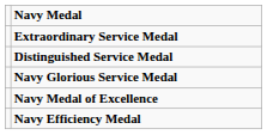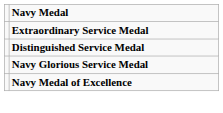 <table class="wikitable">
 <tr>
 <td></td>
 <td width="300"><strong>Navy Medal</strong></td>
 </tr>
 <tr>
 <td></td>
 <td width="300"><strong>Extraordinary Service Medal</strong></td>
 </tr>
 <tr>
 <td></td>
 <td width="300"><strong>Distinguished Service Medal</strong></td>
 </tr>
 <tr>
 <td></td>
 <td width="300"><strong>Navy Glorious Service Medal</strong></td>
 </tr>
 <tr>
 <td></td>
 <td width="300"><strong>Navy Medal of Excellence</strong></td>
 </tr>
-<tr>
-<td></td>
-<td width="300"><strong>Navy Efficiency Medal</strong></td>
-</tr>
 </table>
